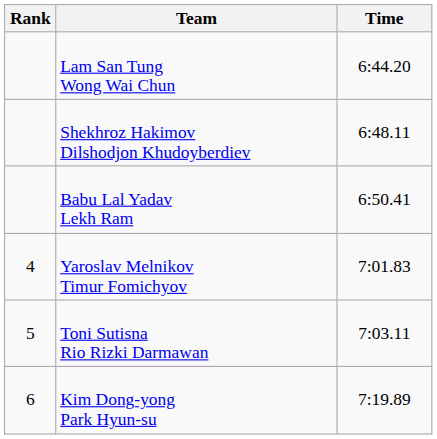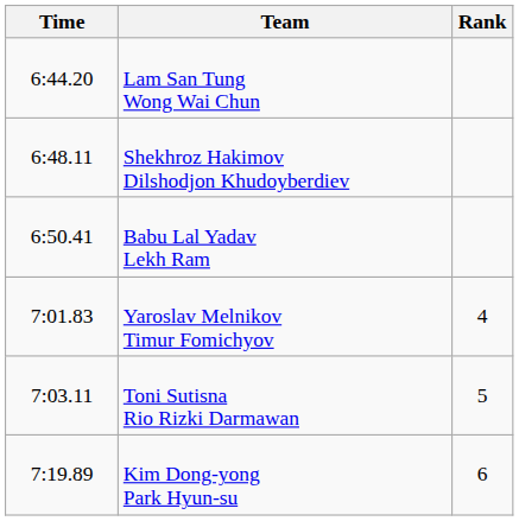 <table class=wikitable style="text-align:center">
 <tr>
+<th width=80>Time</th>
+<th width=250>Team</th>
 <th width=40>Rank</th>
-<th width=250>Team</th>
-<th width=80>Time</th>
 </tr>
 <tr>
+<td>6:44.20</td>
+<td align="left"><br><a href='#'>Lam San Tung</a><br><a href='#'>Wong Wai Chun</a></td>
 <td></td>
-<td align="left"><br><a href='#'>Lam San Tung</a><br><a href='#'>Wong Wai Chun</a></td>
-<td>6:44.20</td>
 </tr>
 <tr>
+<td>6:48.11</td>
+<td align="left"><br><a href='#'>Shekhroz Hakimov</a><br><a href='#'>Dilshodjon Khudoyberdiev</a></td>
 <td></td>
-<td align="left"><br><a href='#'>Shekhroz Hakimov</a><br><a href='#'>Dilshodjon Khudoyberdiev</a></td>
-<td>6:48.11</td>
 </tr>
 <tr>
+<td>6:50.41</td>
+<td align="left"><br><a href='#'>Babu Lal Yadav</a><br><a href='#'>Lekh Ram</a></td>
 <td></td>
-<td align="left"><br><a href='#'>Babu Lal Yadav</a><br><a href='#'>Lekh Ram</a></td>
-<td>6:50.41</td>
 </tr>
 <tr>
+<td>7:01.83</td>
+<td align="left"><br><a href='#'>Yaroslav Melnikov</a><br><a href='#'>Timur Fomichyov</a></td>
 <td>4</td>
-<td align="left"><br><a href='#'>Yaroslav Melnikov</a><br><a href='#'>Timur Fomichyov</a></td>
-<td>7:01.83</td>
 </tr>
 <tr>
+<td>7:03.11</td>
+<td align="left"><br><a href='#'>Toni Sutisna</a><br><a href='#'>Rio Rizki Darmawan</a></td>
 <td>5</td>
-<td align="left"><br><a href='#'>Toni Sutisna</a><br><a href='#'>Rio Rizki Darmawan</a></td>
-<td>7:03.11</td>
 </tr>
 <tr>
+<td>7:19.89</td>
+<td align="left"><br><a href='#'>Kim Dong-yong</a><br><a href='#'>Park Hyun-su</a></td>
 <td>6</td>
-<td align="left"><br><a href='#'>Kim Dong-yong</a><br><a href='#'>Park Hyun-su</a></td>
-<td>7:19.89</td>
 </tr>
 </table>
